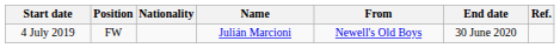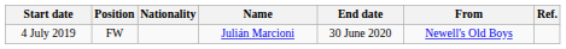 <table class="wikitable" style="text-align:center; font-size:90%; ">
 <tr>
 <th style="background:#; color:#; width:100px;">Start date</th>
 <th style="background:#; color:#; width:50px;">Position</th>
 <th style="background:#; color:#; width:50px;">Nationality</th>
 <th style="background:#; color:#; width:140px;">Name</th>
+<th style="background:#; color:#; width:100px;">End date</th>
 <th style="background:#; color:#; width:155px;">From</th>
-<th style="background:#; color:#; width:100px;">End date</th>
 <th style="background:#; color:#; width:25px;">Ref.</th>
 </tr>
 <tr>
 <td>4 July 2019</td>
 <td>FW</td>
 <td></td>
 <td><a href='#'>Julián Marcioni</a></td>
+<td>30 June 2020</td>
 <td> <a href='#'>Newell's Old Boys</a></td>
-<td>30 June 2020</td>
 <td></td>
 </tr>
 </table>
